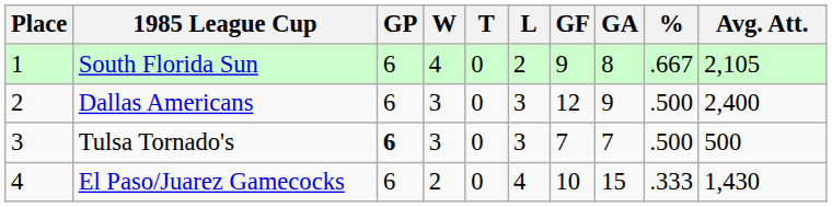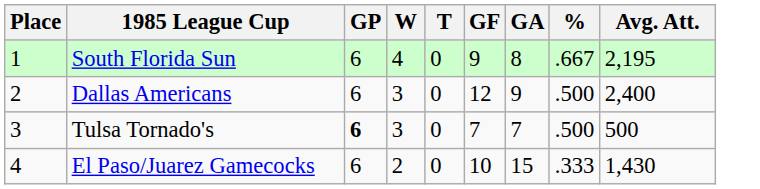 <table class="wikitable">
 <tr>
 <th>Place</th>
 <th width="190">1985 League Cup</th>
 <th width="20">GP</th>
 <th width="20">W</th>
 <th width="20">T</th>
-<th width="20">L</th>
 <th width="20">GF</th>
 <th width="20">GA</th>
 <th width="20">%</th>
 <th width="75">Avg. Att.</th>
 </tr>
 <tr bgcolor=#ccffcc>
 <td>1</td>
 <td><a href='#'>South Florida Sun</a></td>
 <td>6</td>
 <td>4</td>
 <td>0</td>
-<td>2</td>
 <td>9</td>
 <td>8</td>
 <td>.667</td>
-<td>2,105</td>
+<td>2,195</td>
 </tr>
 <tr>
 <td>2</td>
 <td><a href='#'>Dallas Americans</a></td>
 <td>6</td>
 <td>3</td>
 <td>0</td>
-<td>3</td>
 <td>12</td>
 <td>9</td>
 <td>.500</td>
 <td>2,400</td>
 </tr>
 <tr>
 <td>3</td>
 <td>Tulsa Tornado's</td>
 <td><strong>6</strong></td>
 <td>3</td>
 <td>0</td>
-<td>3</td>
 <td>7</td>
 <td>7</td>
 <td>.500</td>
 <td>500</td>
 </tr>
 <tr>
 <td>4</td>
 <td><a href='#'>El Paso/Juarez Gamecocks</a></td>
 <td>6</td>
 <td>2</td>
 <td>0</td>
-<td>4</td>
 <td>10</td>
 <td>15</td>
 <td>.333</td>
 <td>1,430</td>
 </tr>
 </table>
